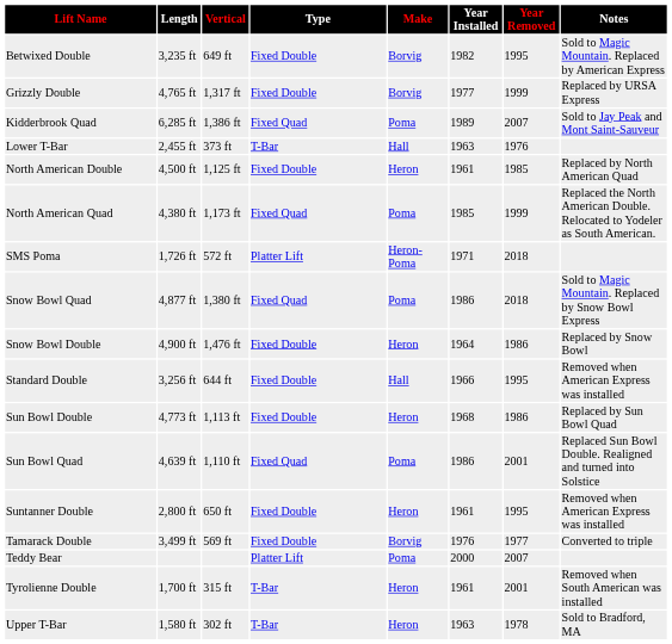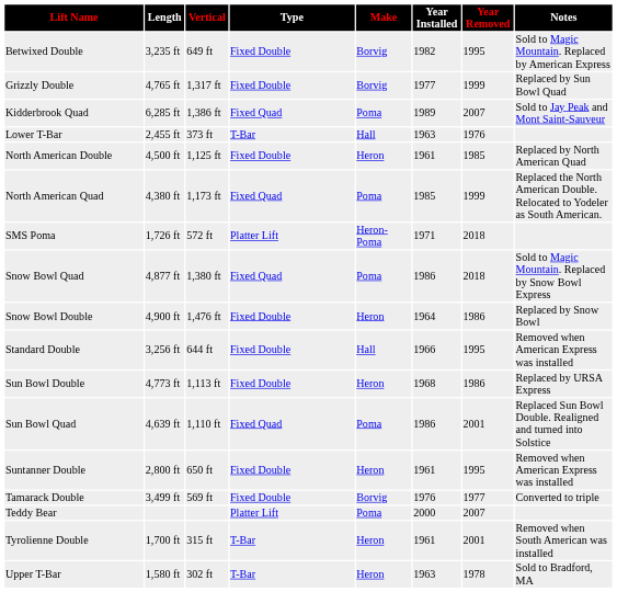 <table ->
 <tr>
 <th style="width:20%; background:black; color:red;">Lift Name</th>
 <th style="width:04%; background:black; color:white;">Length</th>
 <th style="width:04%; background:black; color:red;">Vertical</th>
 <th style="width:18%; background:black; color:white;">Type</th>
 <th style="width:08%; background:black; color:red;">Make</th>
 <th style="width:06%; background:black; color:white;">Year Installed</th>
 <th style="width:06%; background:black; color:red;">Year Removed</th>
 <th style="width:14%; background:black; color:white;">Notes</th>
 </tr>
 <tr style="background:#eee; color:black;">
 <td>Betwixed Double</td>
 <td>3,235 ft</td>
 <td>649 ft</td>
 <td><a href='#'>Fixed Double</a></td>
 <td><a href='#'>Borvig</a></td>
 <td>1982</td>
 <td>1995</td>
 <td>Sold to <a href='#'>Magic Mountain</a>. Replaced by American Express</td>
 </tr>
 <tr style="background:#eee; color:black;">
 <td>Grizzly Double</td>
 <td>4,765 ft</td>
 <td>1,317 ft</td>
 <td><a href='#'>Fixed Double</a></td>
 <td><a href='#'>Borvig</a></td>
 <td>1977</td>
 <td>1999</td>
-<td>Replaced by URSA Express</td>
+<td>Replaced by Sun Bowl Quad</td>
 </tr>
 <tr style="background:#eee; color:black;">
 <td>Kidderbrook Quad</td>
 <td>6,285 ft</td>
 <td>1,386 ft</td>
 <td><a href='#'>Fixed Quad</a></td>
 <td><a href='#'>Poma</a></td>
 <td>1989</td>
 <td>2007</td>
 <td>Sold to <a href='#'>Jay Peak</a> and <a href='#'>Mont Saint-Sauveur</a></td>
 </tr>
 <tr style="background:#eee; color:black;">
 <td>Lower T-Bar</td>
 <td>2,455 ft</td>
 <td>373 ft</td>
 <td><a href='#'>T-Bar</a></td>
 <td><a href='#'>Hall</a></td>
 <td>1963</td>
 <td>1976</td>
 <td></td>
 </tr>
 <tr style="background:#eee; color:black;">
 <td>North American Double</td>
 <td>4,500 ft</td>
 <td>1,125 ft</td>
 <td><a href='#'>Fixed Double</a></td>
 <td><a href='#'>Heron</a></td>
 <td>1961</td>
 <td>1985</td>
 <td>Replaced by North American Quad</td>
 </tr>
 <tr style="background:#eee; color:black;">
 <td>North American Quad</td>
 <td>4,380 ft</td>
 <td>1,173 ft</td>
 <td><a href='#'>Fixed Quad</a></td>
 <td><a href='#'>Poma</a></td>
 <td>1985</td>
 <td>1999</td>
 <td>Replaced the North American Double. Relocated to Yodeler as South American.</td>
 </tr>
 <tr style="background:#eee; color:black;">
 <td>SMS Poma</td>
 <td>1,726 ft</td>
 <td>572 ft</td>
 <td><a href='#'>Platter Lift</a></td>
 <td><a href='#'>Heron-Poma</a></td>
 <td>1971</td>
 <td>2018</td>
 <td></td>
 </tr>
 <tr style="background:#eee; color:black;">
 <td>Snow Bowl Quad</td>
 <td>4,877 ft</td>
 <td>1,380 ft</td>
 <td><a href='#'>Fixed Quad</a></td>
 <td><a href='#'>Poma</a></td>
 <td>1986</td>
 <td>2018</td>
 <td>Sold to <a href='#'>Magic Mountain</a>. Replaced by Snow Bowl Express</td>
 </tr>
 <tr style="background:#eee; color:black;">
 <td>Snow Bowl Double</td>
 <td>4,900 ft</td>
 <td>1,476 ft</td>
 <td><a href='#'>Fixed Double</a></td>
 <td><a href='#'>Heron</a></td>
 <td>1964</td>
 <td>1986</td>
 <td>Replaced by Snow Bowl</td>
 </tr>
 <tr style="background:#eee; color:black;">
 <td>Standard Double</td>
 <td>3,256 ft</td>
 <td>644 ft</td>
 <td><a href='#'>Fixed Double</a></td>
 <td><a href='#'>Hall</a></td>
 <td>1966</td>
 <td>1995</td>
 <td>Removed when American Express was installed</td>
 </tr>
 <tr style="background:#eee; color:black;">
 <td>Sun Bowl Double</td>
 <td>4,773 ft</td>
 <td>1,113 ft</td>
 <td><a href='#'>Fixed Double</a></td>
 <td><a href='#'>Heron</a></td>
 <td>1968</td>
 <td>1986</td>
-<td>Replaced by Sun Bowl Quad</td>
+<td>Replaced by URSA Express</td>
 </tr>
 <tr style="background:#eee; color:black;">
 <td>Sun Bowl Quad</td>
 <td>4,639 ft</td>
 <td>1,110 ft</td>
 <td><a href='#'>Fixed Quad</a></td>
 <td><a href='#'>Poma</a></td>
 <td>1986</td>
 <td>2001</td>
 <td>Replaced Sun Bowl Double. Realigned and turned into Solstice</td>
 </tr>
 <tr style="background:#eee; color:black;">
 <td>Suntanner Double</td>
 <td>2,800 ft</td>
 <td>650 ft</td>
 <td><a href='#'>Fixed Double</a></td>
 <td><a href='#'>Heron</a></td>
 <td>1961</td>
 <td>1995</td>
 <td>Removed when American Express was installed</td>
 </tr>
 <tr style="background:#eee; color:black;">
 <td>Tamarack Double</td>
 <td>3,499 ft</td>
 <td>569 ft</td>
 <td><a href='#'>Fixed Double</a></td>
 <td><a href='#'>Borvig</a></td>
 <td>1976</td>
 <td>1977</td>
 <td>Converted to triple</td>
 </tr>
 <tr style="background:#eee; color:black;">
 <td>Teddy Bear</td>
 <td></td>
 <td></td>
 <td><a href='#'>Platter Lift</a></td>
 <td><a href='#'>Poma</a></td>
 <td>2000</td>
 <td>2007</td>
 <td></td>
 </tr>
 <tr style="background:#eee; color:black;">
 <td>Tyrolienne Double</td>
 <td>1,700 ft</td>
 <td>315 ft</td>
 <td><a href='#'>T-Bar</a></td>
 <td><a href='#'>Heron</a></td>
 <td>1961</td>
 <td>2001</td>
 <td>Removed when South American was installed</td>
 </tr>
 <tr style="background:#eee; color:black;">
 <td>Upper T-Bar</td>
 <td>1,580 ft</td>
 <td>302 ft</td>
 <td><a href='#'>T-Bar</a></td>
 <td><a href='#'>Heron</a></td>
 <td>1963</td>
 <td>1978</td>
 <td>Sold to Bradford, MA</td>
 </tr>
 <tr style="background:#eee; color:black;">
 </tr>
 </table>
